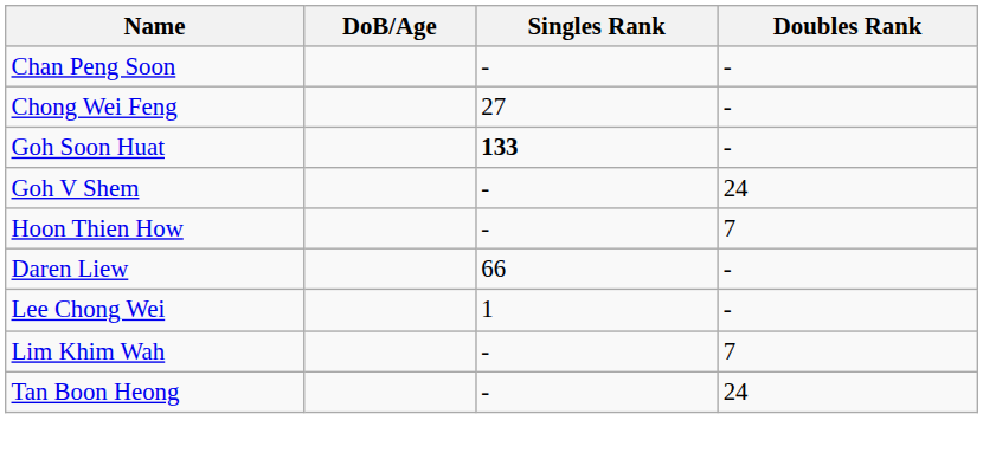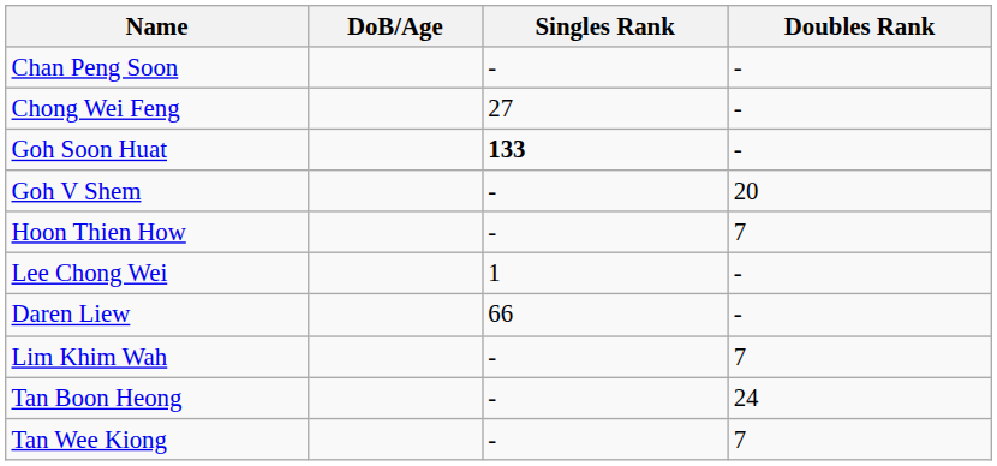 <table class="wikitable"  style="width:600px; font-size:95%;">
 <tr>
 <th align="left">Name</th>
 <th align="left">DoB/Age</th>
 <th align="left">Singles Rank</th>
 <th align="left">Doubles Rank</th>
 </tr>
 <tr>
 <td><a href='#'>Chan Peng Soon</a></td>
 <td></td>
 <td>-</td>
 <td>-</td>
 </tr>
 <tr>
 <td><a href='#'>Chong Wei Feng</a></td>
 <td></td>
 <td>27</td>
 <td>-</td>
 </tr>
 <tr>
 <td><a href='#'>Goh Soon Huat</a></td>
 <td></td>
 <td><strong>133</strong></td>
 <td>-</td>
 </tr>
 <tr>
 <td><a href='#'>Goh V Shem</a></td>
 <td></td>
 <td>-</td>
-<td>24</td>
+<td>20</td>
 </tr>
 <tr>
 <td><a href='#'>Hoon Thien How</a></td>
 <td></td>
 <td>-</td>
 <td>7</td>
 </tr>
 <tr>
+<td><a href='#'>Lee Chong Wei</a></td>
+<td></td>
+<td>1</td>
+<td>-</td>
+</tr>
+<tr>
 <td><a href='#'>Daren Liew</a></td>
 <td></td>
 <td>66</td>
-<td>-</td>
-</tr>
-<tr>
-<td><a href='#'>Lee Chong Wei</a></td>
-<td></td>
-<td>1</td>
 <td>-</td>
 </tr>
 <tr>
 <td><a href='#'>Lim Khim Wah</a></td>
 <td></td>
 <td>-</td>
 <td>7</td>
 </tr>
 <tr>
 <td><a href='#'>Tan Boon Heong</a></td>
 <td></td>
 <td>-</td>
 <td>24</td>
 </tr>
+<tr>
+<td><a href='#'>Tan Wee Kiong</a></td>
+<td></td>
+<td>-</td>
+<td>7</td>
+</tr>
 </table>
